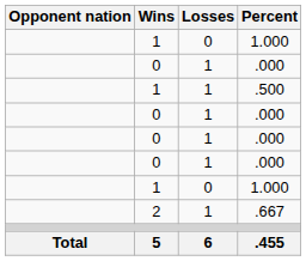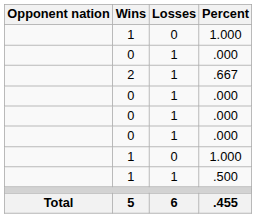 <table class=wikitable>
 <tr>
 <th>Opponent nation</th>
 <th>Wins</th>
 <th>Losses</th>
 <th>Percent</th>
 </tr>
 <tr align=center>
 <td align=left></td>
 <td>1</td>
 <td>0</td>
 <td>1.000</td>
 </tr>
 <tr align=center>
 <td align=left></td>
 <td>0</td>
 <td>1</td>
 <td>.000</td>
 </tr>
 <tr align=center>
 <td align=left></td>
+<td>2</td>
 <td>1</td>
-<td>1</td>
-<td>.500</td>
+<td>.667</td>
 </tr>
 <tr align=center>
 <td align=left></td>
 <td>0</td>
 <td>1</td>
 <td>.000</td>
 </tr>
 <tr align=center>
 <td align=left></td>
 <td>0</td>
 <td>1</td>
 <td>.000</td>
 </tr>
 <tr align=center>
 <td align=left></td>
 <td>0</td>
 <td>1</td>
 <td>.000</td>
 </tr>
 <tr align=center>
 <td align=left></td>
 <td>1</td>
 <td>0</td>
 <td>1.000</td>
 </tr>
 <tr align=center>
 <td align=left></td>
-<td>2</td>
 <td>1</td>
-<td>.667</td>
+<td>1</td>
+<td>.500</td>
 </tr>
 <tr>
 <td colspan=4 bgcolor=lightgray></td>
 </tr>
 <tr>
 <th>Total</th>
 <th>5</th>
 <th>6</th>
 <th>.455</th>
 </tr>
 </table>
